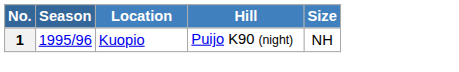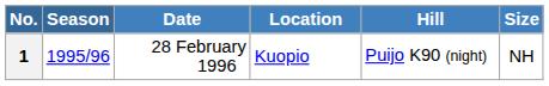 <table class="wikitable sortable" style="font-size:86%; line-height:15px; text-align:left; border:grey solid 1px; border-collapse:collapse; background:#ffffff;">
 <tr style="background:#efefef;">
 <th style="background-color:#369; color:white; width:10px;">No.</th>
 <th style="background-color:#369; color:white;  width:30px;">Season</th>
+<th style="background-color:#4180be; color:white; width:100px;">Date</th>
 <th style="background-color:#4180be; color:white; width:80px;">Location</th>
 <th style="background-color:#4180be; color:white; width:102px;">Hill</th>
 <th style="background-color:#4180be; color:white; width:25px;">Size</th>
 </tr>
 <tr>
 <th scope=row style="text-align:center;">1</th>
 <td align=center><a href='#'>1995/96</a></td>
+<td align=right>28 February 1996  </td>
 <td> <a href='#'>Kuopio</a></td>
 <td><a href='#'>Puijo</a> K90 <small>(night)</small></td>
 <td align=center>NH</td>
 </tr>
 </table>
